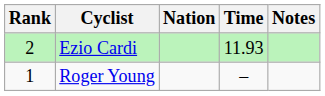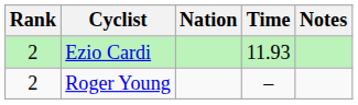 <table class="wikitable sortable" style="text-align:center">
 <tr>
 <th>Rank</th>
 <th>Cyclist</th>
 <th>Nation</th>
 <th>Time</th>
 <th>Notes</th>
 </tr>
 <tr bgcolor=bbf3bb>
 <td>2</td>
 <td align=left data-sort-value="Cardi, Ezio"><a href='#'>Ezio Cardi</a></td>
 <td align=left></td>
 <td>11.93</td>
 <td></td>
 </tr>
 <tr>
-<td>1</td>
+<td>2</td>
 <td align=left data-sort-value="Young, Roger"><a href='#'>Roger Young</a></td>
 <td align=left></td>
 <td>–</td>
 <td></td>
 </tr>
 </table>
